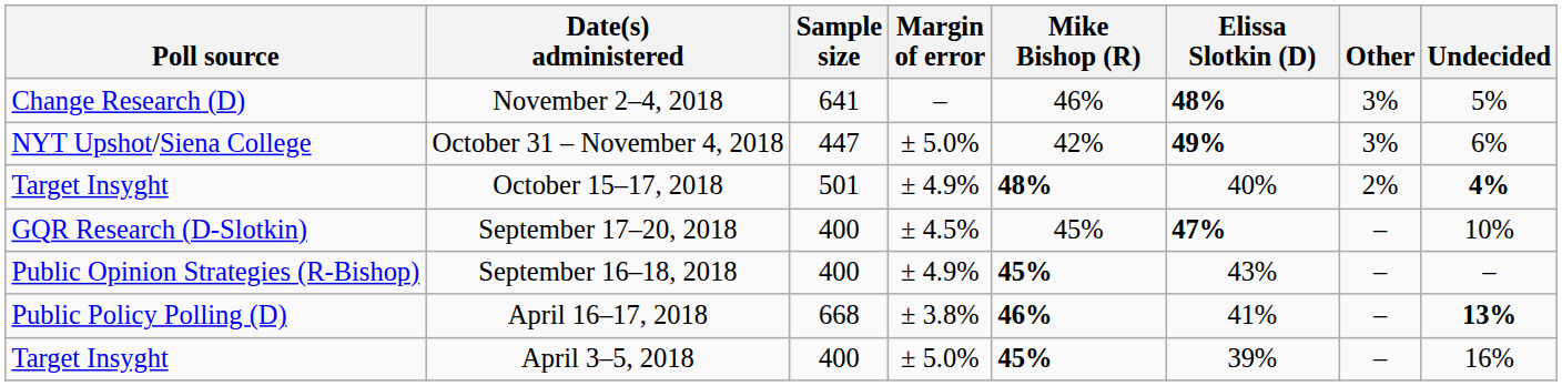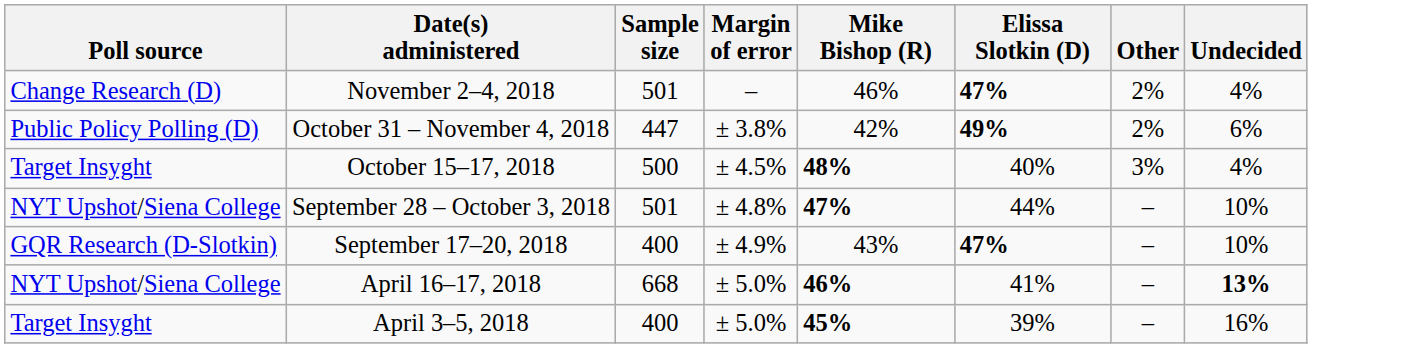 <table class="wikitable">
 <tr valign= bottom>
 <th>Poll source</th>
 <th>Date(s)<br>administered</th>
 <th>Sample<br>size</th>
 <th>Margin<br>of error</th>
 <th style="width:95px;">Mike<br> Bishop (R)</th>
 <th style="width:95px;">Elissa<br>Slotkin (D)</th>
 <th>Other</th>
 <th>Undecided</th>
 </tr>
 <tr>
 <td><a href='#'>Change Research (D)</a></td>
 <td align=center>November 2–4, 2018</td>
-<td align=center>641</td>
+<td align=center>501</td>
 <td align=center>–</td>
 <td align=center>46%</td>
-<td><strong>48%</strong></td>
-<td align=center>3%</td>
-<td align=center>5%</td>
+<td><strong>47%</strong></td>
+<td align=center>2%</td>
+<td align=center>4%</td>
 </tr>
 <tr>
-<td><a href='#'>NYT Upshot</a>/<a href='#'>Siena College</a></td>
+<td><a href='#'>Public Policy Polling (D)</a></td>
 <td align=center>October 31 – November 4, 2018</td>
 <td align=center>447</td>
-<td align=center>± 5.0%</td>
+<td align=center>± 3.8%</td>
 <td align=center>42%</td>
 <td><strong>49%</strong></td>
-<td align=center>3%</td>
+<td align=center>2%</td>
 <td align=center>6%</td>
 </tr>
 <tr>
 <td><a href='#'>Target Insyght</a></td>
 <td align=center>October 15–17, 2018</td>
-<td align=center>501</td>
-<td align=center>± 4.9%</td>
+<td align=center>500</td>
+<td align=center>± 4.5%</td>
 <td><strong>48%</strong></td>
 <td align=center>40%</td>
-<td align=center>2%</td>
-<td align=center><strong>4%</strong></td>
+<td align=center>3%</td>
+<td align=center>4%</td>
+</tr>
+<tr>
+<td><a href='#'>NYT Upshot</a>/<a href='#'>Siena College</a></td>
+<td align=center>September 28 – October 3, 2018</td>
+<td align=center>501</td>
+<td align=center>± 4.8%</td>
+<td><strong>47%</strong></td>
+<td align=center>44%</td>
+<td align=center>–</td>
+<td align=center>10%</td>
 </tr>
 <tr>
 <td><a href='#'>GQR Research (D-Slotkin)</a></td>
 <td align=center>September 17–20, 2018</td>
 <td align=center>400</td>
-<td align=center>± 4.5%</td>
-<td align=center>45%</td>
+<td align=center>± 4.9%</td>
+<td align=center>43%</td>
 <td><strong>47%</strong></td>
 <td align=center>–</td>
 <td align=center>10%</td>
 </tr>
 <tr>
-<td><a href='#'>Public Opinion Strategies (R-Bishop)</a></td>
-<td align=center>September 16–18, 2018</td>
-<td align=center>400</td>
-<td align=center>± 4.9%</td>
-<td><strong>45%</strong></td>
-<td align=center>43%</td>
-<td align=center>–</td>
-<td align=center>–</td>
-</tr>
-<tr>
-<td><a href='#'>Public Policy Polling (D)</a></td>
+<td><a href='#'>NYT Upshot</a>/<a href='#'>Siena College</a></td>
 <td align=center>April 16–17, 2018</td>
 <td align=center>668</td>
-<td align=center>± 3.8%</td>
+<td align=center>± 5.0%</td>
 <td><strong>46%</strong></td>
 <td align=center>41%</td>
 <td align=center>–</td>
 <td align=center><strong>13%</strong></td>
 </tr>
 <tr>
 <td><a href='#'>Target Insyght</a></td>
 <td align=center>April 3–5, 2018</td>
 <td align=center>400</td>
 <td align=center>± 5.0%</td>
 <td><strong>45%</strong></td>
 <td align=center>39%</td>
 <td align=center>–</td>
 <td align=center>16%</td>
 </tr>
 </table>
